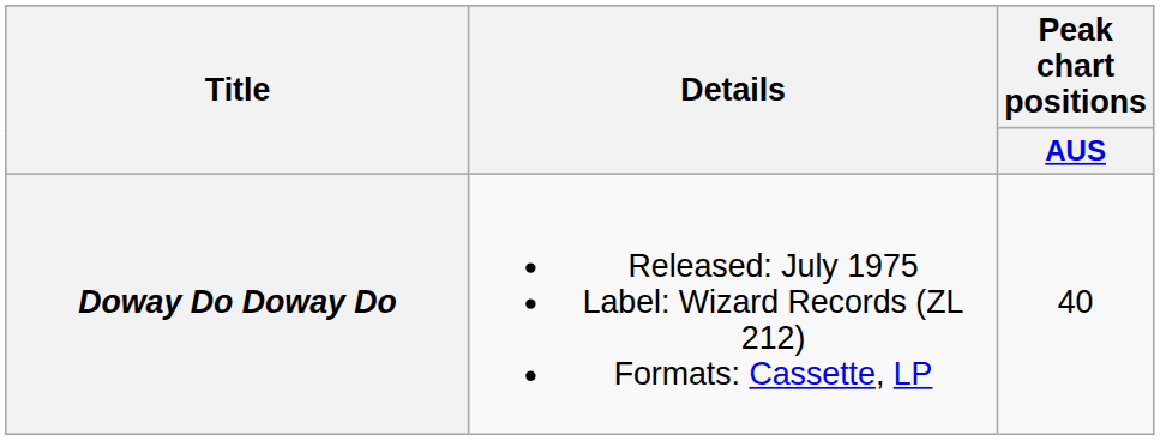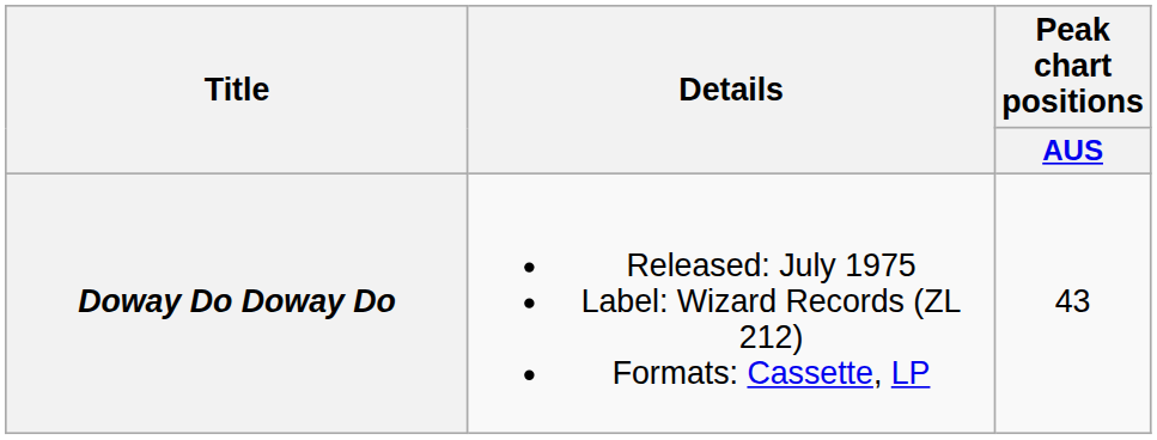 <table class="wikitable plainrowheaders" style="text-align:center;" border="1">
 <tr>
 <th scope="col" rowspan="2" style="width:14em;">Title</th>
 <th scope="col" rowspan="2" style="width:16em;">Details</th>
 <th scope="col" colspan="1">Peak chart positions</th>
 </tr>
 <tr>
 <th scope="col" style="width:3em;font-size:90%;"><a href='#'>AUS</a><br></th>
 </tr>
 <tr>
 <th scope="row"><em>Doway Do Doway Do</em></th>
 <td><br><ul><li>Released: July 1975</li><li>Label: Wizard Records (ZL 212)</li><li>Formats: <a href='#'>Cassette</a>, <a href='#'>LP</a></li></ul></td>
-<td align="center">40</td>
+<td align="center">43</td>
 </tr>
 </table>
